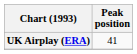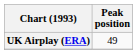 <table class="wikitable sortable plainrowheaders" style="text-align:center">
 <tr>
 <th>Chart (1993)</th>
 <th>Peak<br>position</th>
 </tr>
 <tr>
 <th scope="row">UK Airplay (<a href='#'>ERA</a>)</th>
-<td>41</td>
+<td>49</td>
 </tr>
 <tr>
 </tr>
 <tr>
 </tr>
 </table>
